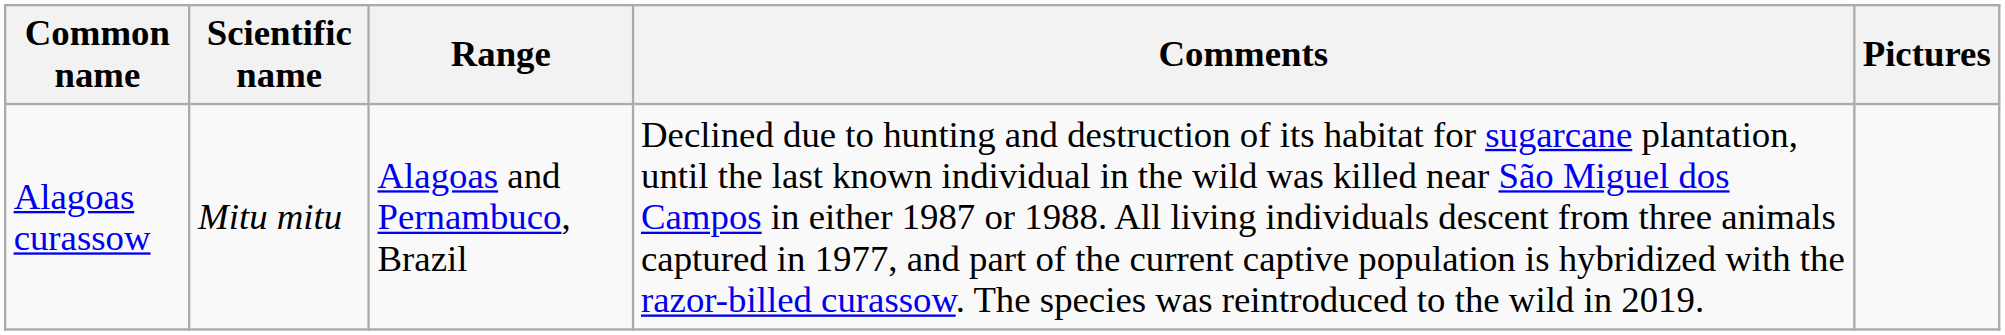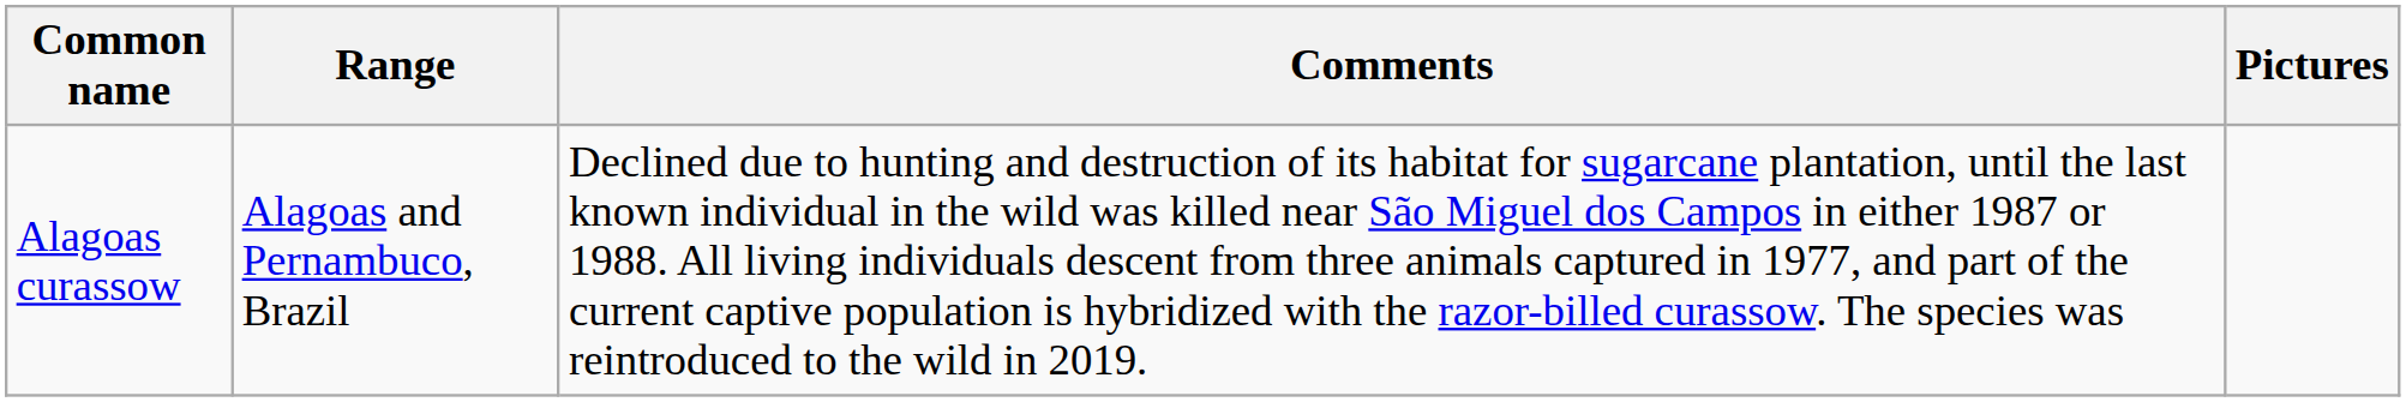 <table class="wikitable sortable">
 <tr>
 <th>Common name</th>
-<th>Scientific name</th>
 <th>Range</th>
 <th class="unsortable">Comments</th>
 <th>Pictures</th>
 </tr>
 <tr>
 <td><a href='#'>Alagoas curassow</a></td>
-<td><em>Mitu mitu</em></td>
 <td><a href='#'>Alagoas</a> and <a href='#'>Pernambuco</a>, Brazil</td>
 <td>Declined due to hunting and destruction of its habitat for <a href='#'>sugarcane</a> plantation, until the last known individual in the wild was killed near <a href='#'>São Miguel dos Campos</a> in either 1987 or 1988. All living individuals descent from three animals captured in 1977, and part of the current captive population is hybridized with the <a href='#'>razor-billed curassow</a>. The species was reintroduced to the wild in 2019.</td>
 <td></td>
 </tr>
 </table>
